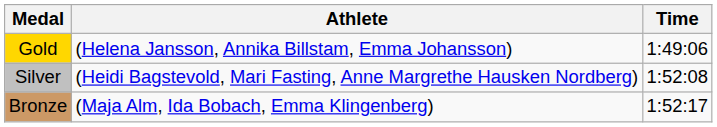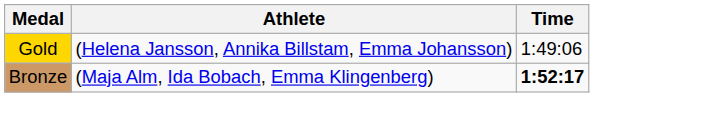 <table class="wikitable">
 <tr>
 <th>Medal</th>
 <th>Athlete</th>
 <th>Time</th>
 </tr>
 <tr>
 <td style="text-align:center;background-color:gold;">Gold</td>
 <td> (<a href='#'>Helena Jansson</a>, <a href='#'>Annika Billstam</a>, <a href='#'>Emma Johansson</a>)</td>
 <td>1:49:06</td>
 </tr>
 <tr>
-<td style="text-align:center;background-color:silver;">Silver</td>
-<td> (<a href='#'>Heidi Bagstevold</a>, <a href='#'>Mari Fasting</a>, <a href='#'>Anne Margrethe Hausken Nordberg</a>)</td>
-<td>1:52:08</td>
-</tr>
-<tr>
 <td style="text-align:center;background-color:#CC9966;">Bronze</td>
 <td> (<a href='#'>Maja Alm</a>, <a href='#'>Ida Bobach</a>, <a href='#'>Emma Klingenberg</a>)</td>
-<td>1:52:17</td>
+<td><strong>1:52:17</strong></td>
 </tr>
 </table>
